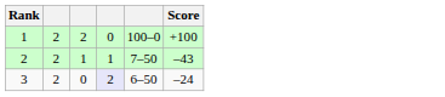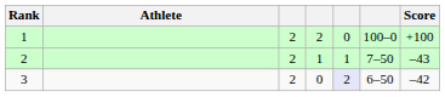 <table class="wikitable" style="text-align: center;">
 <tr>
 <th width=25>Rank</th>
+<th width=275>Athlete</th>
 <th width=25></th>
 <th width=25></th>
 <th width=25></th>
 <th width=40></th>
 <th width=40>Score</th>
 </tr>
 <tr bgcolor=ccffcc>
 <td>1</td>
+<td align=left></td>
 <td>2</td>
 <td>2</td>
 <td>0</td>
 <td>100–0</td>
 <td>+100</td>
 </tr>
 <tr bgcolor=ccffcc>
 <td>2</td>
+<td align=left></td>
 <td>2</td>
 <td>1</td>
 <td>1</td>
 <td>7–50</td>
 <td>–43</td>
 </tr>
 <tr>
 <td>3</td>
+<td align=left></td>
 <td>2</td>
 <td>0</td>
 <td style="background: lavender;">2</td>
 <td>6–50</td>
-<td>–24</td>
+<td>–42</td>
 </tr>
 </table>
